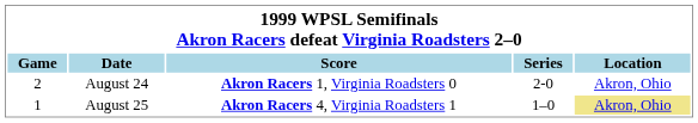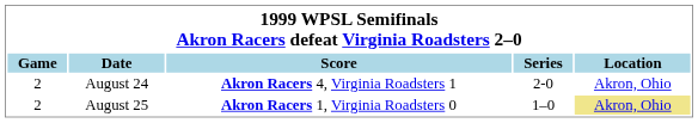 <table cellpadding="1"  style="min-width:45em;text-align:center;font-size:100%; border:1px solid gray;">
 <tr style="font-size:larger;">
 <th colspan=8>1999 WPSL Semifinals<br><strong><a href='#'>Akron Racers</a></strong> defeat <a href='#'>Virginia Roadsters</a> 2–0</th>
 </tr>
 <tr style="background:lightblue;">
 <th>Game</th>
 <th>Date</th>
 <th>Score</th>
 <th>Series<br></th>
 <th>Location</th>
 </tr>
 <tr>
 <td>2</td>
 <td>August 24</td>
-<td><strong><a href='#'>Akron Racers</a></strong> 1, <a href='#'>Virginia Roadsters</a> 0</td>
+<td><strong><a href='#'>Akron Racers</a></strong> 4, <a href='#'>Virginia Roadsters</a> 1</td>
 <td>2-0</td>
 <td><a href='#'>Akron, Ohio</a></td>
 </tr>
 <tr>
-<td>1</td>
+<td>2</td>
 <td>August 25</td>
-<td><strong><a href='#'>Akron Racers</a></strong> 4, <a href='#'>Virginia Roadsters</a> 1</td>
+<td><strong><a href='#'>Akron Racers</a></strong> 1, <a href='#'>Virginia Roadsters</a> 0</td>
 <td>1–0</td>
 <td style="background: khaki;"><a href='#'>Akron, Ohio</a></td>
 </tr>
 </table>
